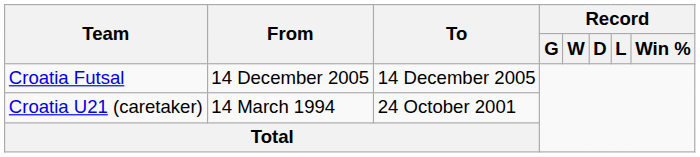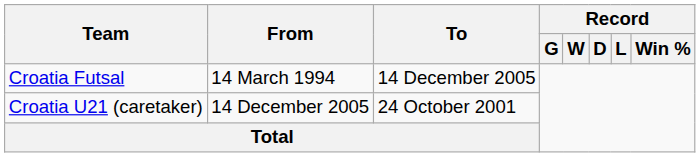 <table class="wikitable sortable">
 <tr>
 <th rowspan="2">Team</th>
 <th rowspan="2">From</th>
 <th rowspan="2">To</th>
 <th colspan="5">Record</th>
 </tr>
 <tr>
 <th>G</th>
 <th>W</th>
 <th>D</th>
 <th>L</th>
 <th>Win %</th>
 </tr>
 <tr>
 <td><a href='#'>Croatia Futsal</a></td>
-<td>14 December 2005</td>
+<td>14 March 1994</td>
 <td>14 December 2005<br></td>
 </tr>
 <tr>
 <td><a href='#'>Croatia U21</a> (caretaker)</td>
-<td>14 March 1994</td>
+<td>14 December 2005</td>
 <td>24 October 2001<br></td>
 </tr>
 <tr>
 <th colspan="3">Total<br></th>
 </tr>
 </table>
